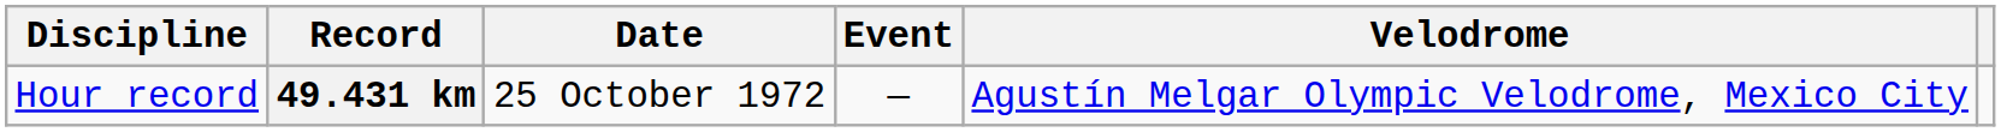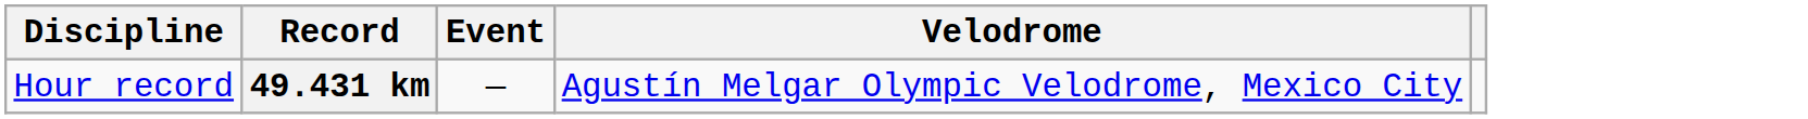 <table class="wikitable">
 <tr>
 <th>Discipline</th>
 <th>Record</th>
-<th>Date</th>
 <th>Event</th>
 <th>Velodrome</th>
 <th></th>
 </tr>
 <tr>
 <td><a href='#'>Hour record</a></td>
 <th scope="row" style="text-align:left;">49.431 km</th>
-<td>25 October 1972</td>
 <td style="text-align:center;">—</td>
 <td><a href='#'>Agustín Melgar Olympic Velodrome</a>, <a href='#'>Mexico City</a></td>
 <td style="text-align:center;"></td>
 </tr>
 </table>
